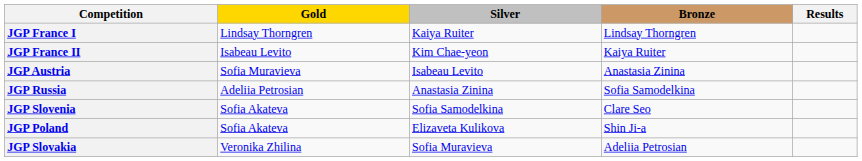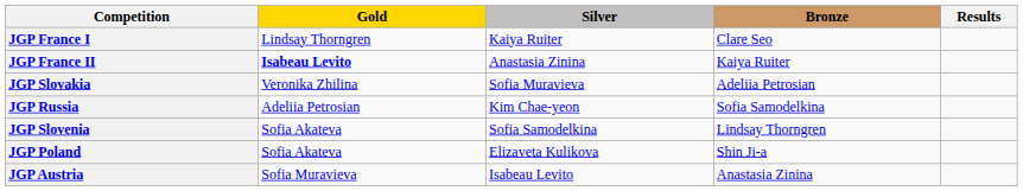 <table class="wikitable unsortable" style="text-align:left; width:90%">
 <tr>
 <th scope="col" style="text-align:center; width:25%">Competition</th>
 <td scope="col" style="text-align:center; width:22.5%; background:gold"><strong>Gold</strong></td>
 <td scope="col" style="text-align:center; width:22.5%; background:silver"><strong>Silver</strong></td>
 <td scope="col" style="text-align:center; width:22.5%; background:#c96"><strong>Bronze</strong></td>
 <th scope="col" style="text-align:center; width:7.5%">Results</th>
 </tr>
 <tr>
 <th scope="row" style="text-align:left"> <a href='#'>JGP France I</a></th>
 <td> <a href='#'>Lindsay Thorngren</a></td>
 <td> <a href='#'>Kaiya Ruiter</a></td>
-<td> <a href='#'>Lindsay Thorngren</a></td>
+<td> <a href='#'>Clare Seo</a></td>
 <td></td>
 </tr>
 <tr>
 <th scope="row" style="text-align:left"> <a href='#'>JGP France II</a></th>
-<td> <a href='#'>Isabeau Levito</a></td>
-<td> <a href='#'>Kim Chae-yeon</a></td>
+<td><strong> <a href='#'>Isabeau Levito</a></strong></td>
+<td> <a href='#'>Anastasia Zinina</a></td>
 <td> <a href='#'>Kaiya Ruiter</a></td>
 <td></td>
 </tr>
 <tr>
-<th scope="row" style="text-align:left"> <a href='#'>JGP Austria</a></th>
+<th scope="row" style="text-align:left"> <a href='#'>JGP Slovakia</a></th>
+<td> <a href='#'>Veronika Zhilina</a></td>
 <td> <a href='#'>Sofia Muravieva</a></td>
-<td> <a href='#'>Isabeau Levito</a></td>
-<td> <a href='#'>Anastasia Zinina</a></td>
+<td> <a href='#'>Adeliia Petrosian</a></td>
 <td></td>
 </tr>
 <tr>
 <th scope="row" style="text-align:left"> <a href='#'>JGP Russia</a></th>
 <td> <a href='#'>Adeliia Petrosian</a></td>
-<td> <a href='#'>Anastasia Zinina</a></td>
+<td> <a href='#'>Kim Chae-yeon</a></td>
 <td> <a href='#'>Sofia Samodelkina</a></td>
 <td></td>
 </tr>
 <tr>
 <th scope="row" style="text-align:left"> <a href='#'>JGP Slovenia</a></th>
 <td> <a href='#'>Sofia Akateva</a></td>
 <td> <a href='#'>Sofia Samodelkina</a></td>
-<td> <a href='#'>Clare Seo</a></td>
+<td> <a href='#'>Lindsay Thorngren</a></td>
 <td></td>
 </tr>
 <tr>
 <th scope="row" style="text-align:left"> <a href='#'>JGP Poland</a></th>
 <td> <a href='#'>Sofia Akateva</a></td>
 <td> <a href='#'>Elizaveta Kulikova</a></td>
 <td> <a href='#'>Shin Ji-a</a></td>
 <td></td>
 </tr>
 <tr>
-<th scope="row" style="text-align:left"> <a href='#'>JGP Slovakia</a></th>
-<td> <a href='#'>Veronika Zhilina</a></td>
+<th scope="row" style="text-align:left"> <a href='#'>JGP Austria</a></th>
 <td> <a href='#'>Sofia Muravieva</a></td>
-<td> <a href='#'>Adeliia Petrosian</a></td>
+<td> <a href='#'>Isabeau Levito</a></td>
+<td> <a href='#'>Anastasia Zinina</a></td>
 <td></td>
 </tr>
 </table>
